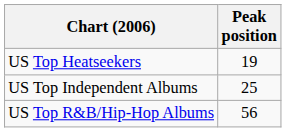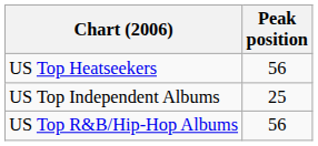 <table class="wikitable">
 <tr>
 <th>Chart (2006)</th>
 <th>Peak<br>position</th>
 </tr>
 <tr>
 <td>US <a href='#'>Top Heatseekers</a></td>
-<td align="center">19</td>
+<td align="center">56</td>
 </tr>
 <tr>
 <td>US Top Independent Albums</td>
 <td align="center">25</td>
 </tr>
 <tr>
 <td>US <a href='#'>Top R&B/Hip-Hop Albums</a></td>
 <td align="center">56</td>
 </tr>
 </table>
